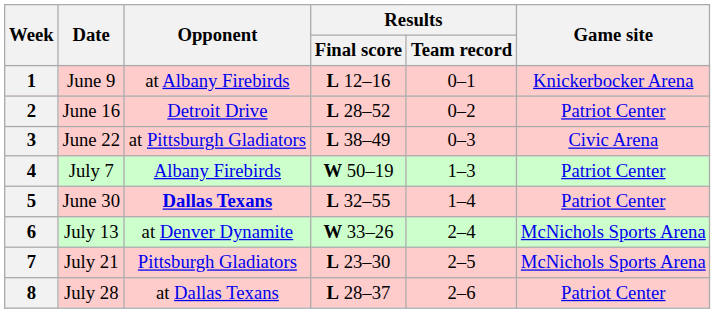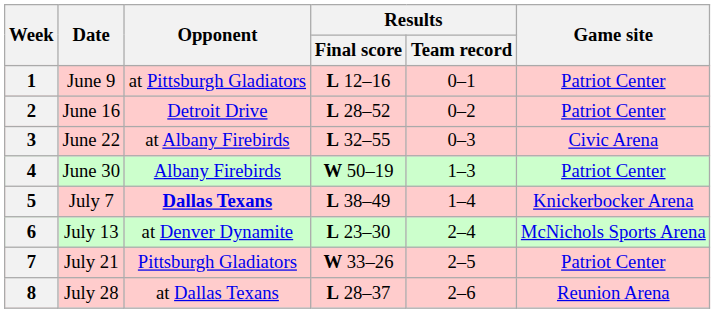 <table class="wikitable" style="font-size: 92%;" "align=center">
 <tr>
 <th rowspan="2">Week</th>
 <th rowspan="2">Date</th>
 <th rowspan="2">Opponent</th>
 <th colspan="2">Results</th>
 <th rowspan="2">Game site</th>
 </tr>
 <tr>
 <th>Final score</th>
 <th>Team record</th>
 </tr>
 <tr style="background:#fcc">
 <th>1</th>
 <td style="text-align:center;">June 9</td>
-<td style="text-align:center;">at <a href='#'>Albany Firebirds</a></td>
+<td style="text-align:center;">at <a href='#'>Pittsburgh Gladiators</a></td>
 <td style="text-align:center;"><strong>L</strong> 12–16</td>
 <td style="text-align:center;">0–1</td>
-<td style="text-align:center;"><a href='#'>Knickerbocker Arena</a></td>
+<td style="text-align:center;"><a href='#'>Patriot Center</a></td>
 </tr>
 <tr style="background:#fcc">
 <th>2</th>
 <td style="text-align:center;">June 16</td>
 <td style="text-align:center;"><a href='#'>Detroit Drive</a></td>
 <td style="text-align:center;"><strong>L</strong> 28–52</td>
 <td style="text-align:center;">0–2</td>
 <td style="text-align:center;"><a href='#'>Patriot Center</a></td>
 </tr>
 <tr style="background:#fcc">
 <th>3</th>
 <td style="text-align:center;">June 22</td>
-<td style="text-align:center;">at <a href='#'>Pittsburgh Gladiators</a></td>
-<td style="text-align:center;"><strong>L</strong> 38–49</td>
+<td style="text-align:center;">at <a href='#'>Albany Firebirds</a></td>
+<td style="text-align:center;"><strong>L</strong> 32–55</td>
 <td style="text-align:center;">0–3</td>
 <td style="text-align:center;"><a href='#'>Civic Arena</a></td>
 </tr>
 <tr style="background:#cfc">
 <th>4</th>
-<td style="text-align:center;">July 7</td>
+<td style="text-align:center;">June 30</td>
 <td style="text-align:center;"><a href='#'>Albany Firebirds</a></td>
 <td style="text-align:center;"><strong>W</strong> 50–19</td>
 <td style="text-align:center;">1–3</td>
 <td style="text-align:center;"><a href='#'>Patriot Center</a></td>
 </tr>
 <tr style="background:#fcc">
 <th>5</th>
-<td style="text-align:center;">June 30</td>
+<td style="text-align:center;">July 7</td>
 <td style="text-align:center;"><strong><a href='#'>Dallas Texans</a></strong></td>
-<td style="text-align:center;"><strong>L</strong> 32–55</td>
+<td style="text-align:center;"><strong>L</strong> 38–49</td>
 <td style="text-align:center;">1–4</td>
-<td style="text-align:center;"><a href='#'>Patriot Center</a></td>
+<td style="text-align:center;"><a href='#'>Knickerbocker Arena</a></td>
 </tr>
 <tr style="background:#cfc">
 <th>6</th>
 <td style="text-align:center;">July 13</td>
 <td style="text-align:center;">at <a href='#'>Denver Dynamite</a></td>
-<td style="text-align:center;"><strong>W</strong> 33–26</td>
+<td style="text-align:center;"><strong>L</strong> 23–30</td>
 <td style="text-align:center;">2–4</td>
 <td style="text-align:center;"><a href='#'>McNichols Sports Arena</a></td>
 </tr>
 <tr style="background:#fcc">
 <th>7</th>
 <td style="text-align:center;">July 21</td>
 <td style="text-align:center;"><a href='#'>Pittsburgh Gladiators</a></td>
-<td style="text-align:center;"><strong>L</strong> 23–30</td>
+<td style="text-align:center;"><strong>W</strong> 33–26</td>
 <td style="text-align:center;">2–5</td>
-<td style="text-align:center;"><a href='#'>McNichols Sports Arena</a></td>
+<td style="text-align:center;"><a href='#'>Patriot Center</a></td>
 </tr>
 <tr style="background:#fcc">
 <th>8</th>
 <td style="text-align:center;">July 28</td>
 <td style="text-align:center;">at <a href='#'>Dallas Texans</a></td>
 <td style="text-align:center;"><strong>L</strong> 28–37</td>
 <td style="text-align:center;">2–6</td>
-<td style="text-align:center;"><a href='#'>Patriot Center</a></td>
+<td style="text-align:center;"><a href='#'>Reunion Arena</a></td>
 </tr>
 </table>
